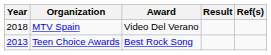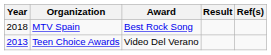 <table class="wikitable plainrowheaders">
 <tr align=center>
 <th scope="col">Year</th>
 <th scope="col">Organization</th>
 <th scope="col">Award</th>
 <th scope="col">Result</th>
 <th scope="col">Ref(s)</th>
 </tr>
 <tr>
 <td>2018</td>
 <td><a href='#'>MTV Spain</a></td>
-<td>Video Del Verano</td>
+<td><a href='#'>Best Rock Song</a></td>
 <td></td>
 <td style="text-align:center;"></td>
 </tr>
 <tr>
 <td><a href='#'>2013</a></td>
 <td><a href='#'>Teen Choice Awards</a></td>
-<td><a href='#'>Best Rock Song</a></td>
+<td>Video Del Verano</td>
 <td></td>
 <td style="text-align:center;"></td>
 </tr>
 </table>
